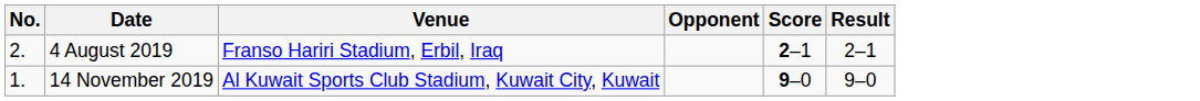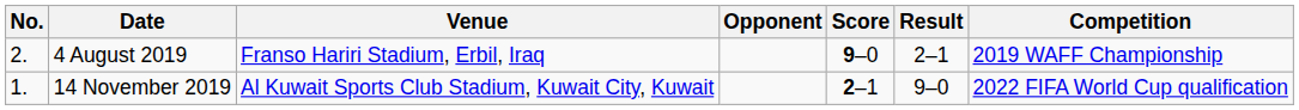 <table class="wikitable" style="font-size:100%;">
 <tr>
 <th>No.</th>
 <th>Date</th>
 <th>Venue</th>
 <th>Opponent</th>
 <th>Score</th>
 <th>Result</th>
+<th>Competition</th>
 </tr>
 <tr>
 <td>2.</td>
 <td>4 August 2019</td>
 <td><a href='#'>Franso Hariri Stadium</a>, <a href='#'>Erbil</a>, <a href='#'>Iraq</a></td>
 <td></td>
-<td align=center><strong>2</strong>–1</td>
+<td align=center><strong>9</strong>–0</td>
 <td align=center>2–1</td>
+<td><a href='#'>2019 WAFF Championship</a></td>
 </tr>
 <tr>
 <td>1.</td>
 <td>14 November 2019</td>
 <td><a href='#'>Al Kuwait Sports Club Stadium</a>, <a href='#'>Kuwait City</a>, <a href='#'>Kuwait</a></td>
 <td></td>
-<td align=center><strong>9</strong>–0</td>
+<td align=center><strong>2</strong>–1</td>
 <td align=center>9–0</td>
+<td><a href='#'>2022 FIFA World Cup qualification</a></td>
 </tr>
 </table>
